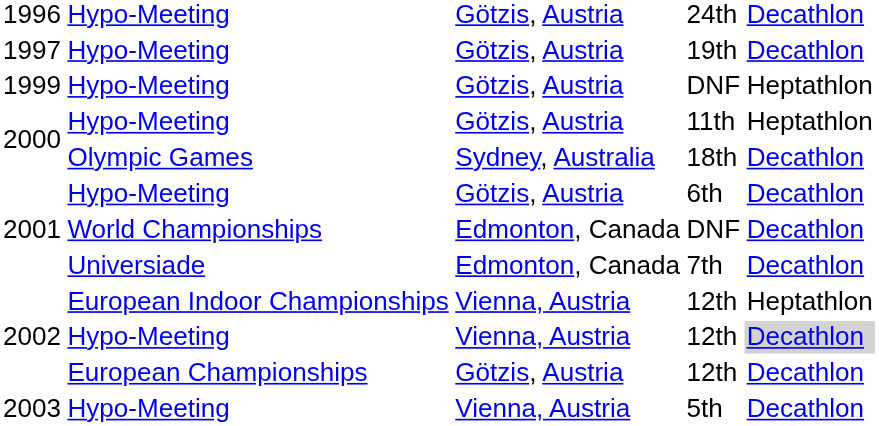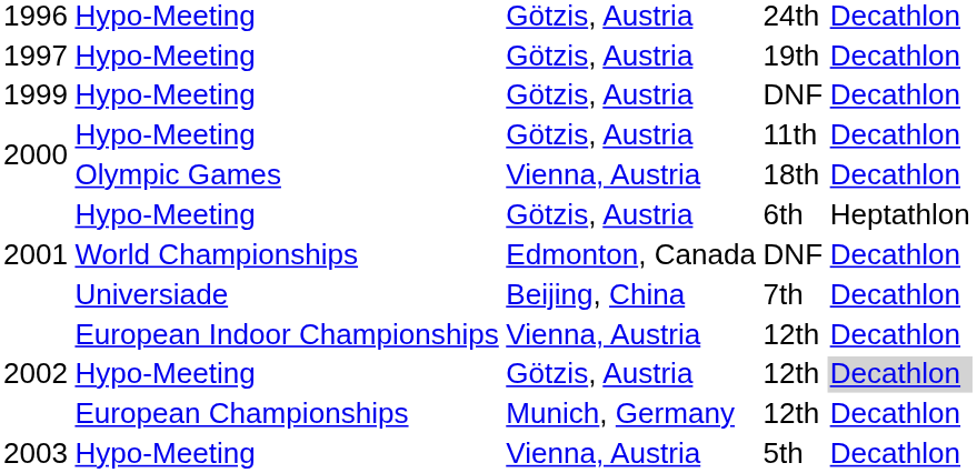 <table>
 <tr>
 <td>1996</td>
 <td><a href='#'>Hypo-Meeting</a></td>
 <td><a href='#'>Götzis</a>, <a href='#'>Austria</a></td>
 <td>24th</td>
 <td><a href='#'>Decathlon</a></td>
 </tr>
 <tr>
 <td>1997</td>
 <td><a href='#'>Hypo-Meeting</a></td>
 <td><a href='#'>Götzis</a>, <a href='#'>Austria</a></td>
 <td>19th</td>
 <td><a href='#'>Decathlon</a></td>
 </tr>
 <tr>
 <td>1999</td>
 <td><a href='#'>Hypo-Meeting</a></td>
 <td><a href='#'>Götzis</a>, <a href='#'>Austria</a></td>
 <td>DNF</td>
-<td>Heptathlon</td>
+<td><a href='#'>Decathlon</a></td>
 </tr>
 <tr>
 <td rowspan=2>2000</td>
 <td><a href='#'>Hypo-Meeting</a></td>
 <td><a href='#'>Götzis</a>, <a href='#'>Austria</a></td>
 <td>11th</td>
-<td>Heptathlon</td>
+<td><a href='#'>Decathlon</a></td>
 </tr>
 <tr>
 <td><a href='#'>Olympic Games</a></td>
-<td><a href='#'>Sydney</a>, <a href='#'>Australia</a></td>
+<td><a href='#'>Vienna, Austria</a></td>
 <td>18th</td>
 <td><a href='#'>Decathlon</a></td>
 </tr>
 <tr>
 <td rowspan=3>2001</td>
 <td><a href='#'>Hypo-Meeting</a></td>
 <td><a href='#'>Götzis</a>, <a href='#'>Austria</a></td>
 <td>6th</td>
-<td><a href='#'>Decathlon</a></td>
+<td>Heptathlon</td>
 </tr>
 <tr>
 <td><a href='#'>World Championships</a></td>
 <td><a href='#'>Edmonton</a>, Canada</td>
 <td>DNF</td>
 <td><a href='#'>Decathlon</a></td>
 </tr>
 <tr>
 <td><a href='#'>Universiade</a></td>
-<td><a href='#'>Edmonton</a>, Canada</td>
+<td><a href='#'>Beijing</a>, <a href='#'>China</a></td>
 <td>7th</td>
 <td><a href='#'>Decathlon</a></td>
 </tr>
 <tr>
 <td rowspan=3>2002</td>
 <td><a href='#'>European Indoor Championships</a></td>
 <td><a href='#'>Vienna, Austria</a></td>
 <td>12th</td>
-<td>Heptathlon</td>
+<td><a href='#'>Decathlon</a></td>
 </tr>
 <tr>
 <td><a href='#'>Hypo-Meeting</a></td>
-<td><a href='#'>Vienna, Austria</a></td>
+<td><a href='#'>Götzis</a>, <a href='#'>Austria</a></td>
 <td>12th</td>
 <td style="background: lightgrey;"><a href='#'>Decathlon</a></td>
 </tr>
 <tr>
 <td><a href='#'>European Championships</a></td>
-<td><a href='#'>Götzis</a>, <a href='#'>Austria</a></td>
+<td><a href='#'>Munich</a>, <a href='#'>Germany</a></td>
 <td>12th</td>
 <td><a href='#'>Decathlon</a></td>
 </tr>
 <tr>
 <td>2003</td>
 <td><a href='#'>Hypo-Meeting</a></td>
 <td><a href='#'>Vienna, Austria</a></td>
 <td>5th</td>
 <td><a href='#'>Decathlon</a></td>
 </tr>
 </table>
